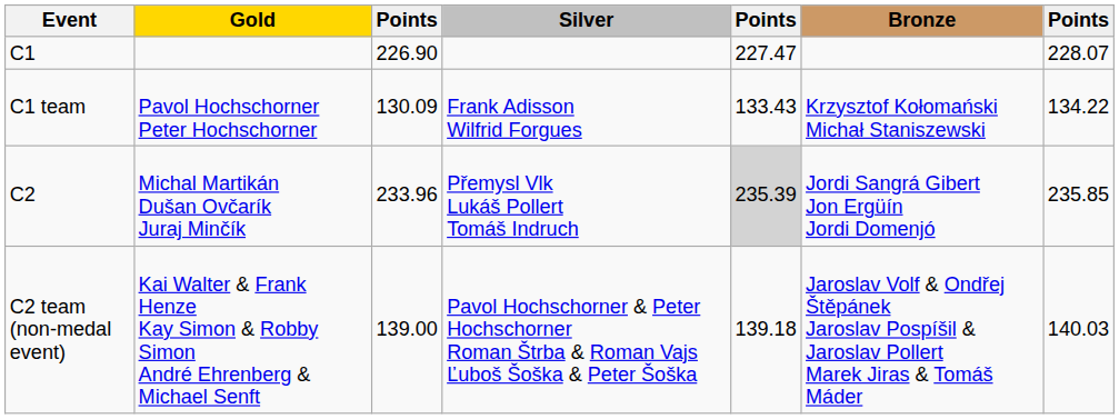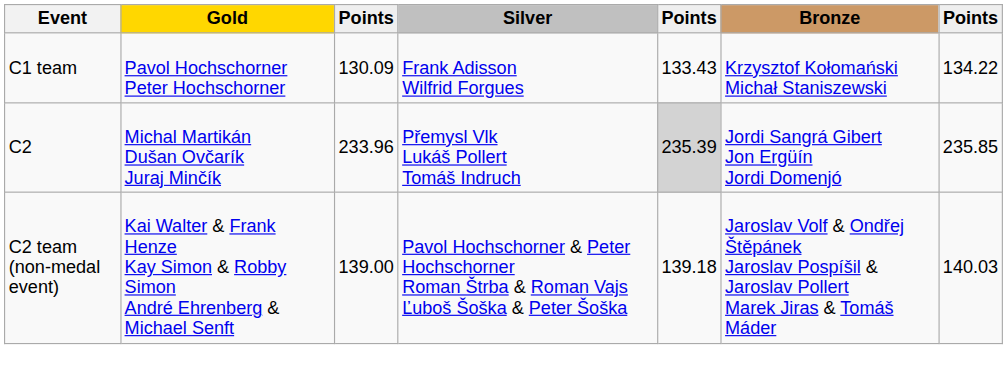 <table class="wikitable" width=100%>
 <tr>
 <th>Event</th>
 <td align=center bgcolor="gold"><strong>Gold</strong></td>
 <td align=center bgcolor="EFEFEF"><strong>Points</strong></td>
 <td align=center bgcolor="silver"><strong>Silver</strong></td>
 <td align=center bgcolor="EFEFEF"><strong>Points</strong></td>
 <td align=center bgcolor="CC9966"><strong>Bronze</strong></td>
 <td align=center bgcolor="EFEFEF"><strong>Points</strong></td>
-</tr>
-<tr>
-<td>C1</td>
-<td></td>
-<td>226.90</td>
-<td></td>
-<td>227.47</td>
-<td></td>
-<td>228.07</td>
 </tr>
 <tr>
 <td>C1 team</td>
 <td><br><a href='#'>Pavol Hochschorner</a><br><a href='#'>Peter Hochschorner</a></td>
 <td>130.09</td>
 <td><br><a href='#'>Frank Adisson</a><br><a href='#'>Wilfrid Forgues</a></td>
 <td>133.43</td>
 <td><br><a href='#'>Krzysztof Kołomański</a><br><a href='#'>Michał Staniszewski</a></td>
 <td>134.22</td>
 </tr>
 <tr>
 <td>C2</td>
 <td><br><a href='#'>Michal Martikán</a><br><a href='#'>Dušan Ovčarík</a><br><a href='#'>Juraj Minčík</a></td>
 <td>233.96</td>
 <td><br><a href='#'>Přemysl Vlk</a><br><a href='#'>Lukáš Pollert</a><br><a href='#'>Tomáš Indruch</a></td>
 <td style="background: lightgrey;">235.39</td>
 <td><br><a href='#'>Jordi Sangrá Gibert</a><br><a href='#'>Jon Ergüín</a><br><a href='#'>Jordi Domenjó</a></td>
 <td>235.85</td>
 </tr>
 <tr>
 <td>C2 team<br>(non-medal event)</td>
 <td><br><a href='#'>Kai Walter</a> & <a href='#'>Frank Henze</a><br><a href='#'>Kay Simon</a> & <a href='#'>Robby Simon</a><br><a href='#'>André Ehrenberg</a> & <a href='#'>Michael Senft</a></td>
 <td>139.00</td>
 <td><br><a href='#'>Pavol Hochschorner</a> & <a href='#'>Peter Hochschorner</a><br><a href='#'>Roman Štrba</a> & <a href='#'>Roman Vajs</a><br><a href='#'>Ľuboš Šoška</a> & <a href='#'>Peter Šoška</a></td>
 <td>139.18</td>
 <td><br><a href='#'>Jaroslav Volf</a> & <a href='#'>Ondřej Štěpánek</a><br><a href='#'>Jaroslav Pospíšil</a> & <a href='#'>Jaroslav Pollert</a><br><a href='#'>Marek Jiras</a> & <a href='#'>Tomáš Máder</a></td>
 <td>140.03</td>
 </tr>
 </table>
